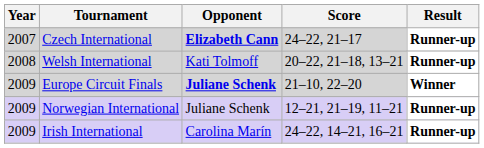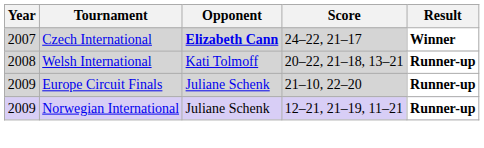 <table class="sortable wikitable" style="font-size: 90%;">
 <tr>
 <th>Year</th>
 <th>Tournament</th>
 <th>Opponent</th>
 <th>Score</th>
 <th>Result</th>
 </tr>
 <tr style="background:#D5D5D5">
 <td align="center">2007</td>
 <td align="left"><a href='#'>Czech International</a></td>
 <td align="left"><strong> <a href='#'>Elizabeth Cann</a></strong></td>
 <td align="left">24–22, 21–17</td>
-<td style="text-align:left; background:white"> <strong>Runner-up</strong></td>
+<td style="text-align:left; background:white"> <strong>Winner</strong></td>
 </tr>
 <tr style="background:#D5D5D5">
 <td align="center">2008</td>
 <td align="left"><a href='#'>Welsh International</a></td>
 <td align="left"> <a href='#'>Kati Tolmoff</a></td>
 <td align="left">20–22, 21–18, 13–21</td>
 <td style="text-align:left; background:white"> <strong>Runner-up</strong></td>
 </tr>
 <tr style="background:#D5D5D5">
 <td align="center">2009</td>
 <td align="left"><a href='#'>Europe Circuit Finals</a></td>
-<td align="left"><strong> <a href='#'>Juliane Schenk</a></strong></td>
+<td align="left"> <a href='#'>Juliane Schenk</a></td>
 <td align="left">21–10, 22–20</td>
-<td style="text-align:left; background:white"> <strong>Winner</strong></td>
+<td style="text-align:left; background:white"> <strong>Runner-up</strong></td>
 </tr>
 <tr style="background:#D8CEF6">
 <td align="center">2009</td>
 <td align="left"><a href='#'>Norwegian International</a></td>
 <td align="left"> Juliane Schenk</td>
 <td align="left">12–21, 21–19, 11–21</td>
 <td style="text-align:left; background:white"> <strong>Runner-up</strong></td>
 </tr>
-<tr style="background:#D8CEF6">
-<td align="center">2009</td>
-<td align="left"><a href='#'>Irish International</a></td>
-<td align="left"> <a href='#'>Carolina Marín</a></td>
-<td align="left">24–22, 14–21, 16–21</td>
-<td style="text-align:left; background:white"> <strong>Runner-up</strong></td>
-</tr>
 </table>
